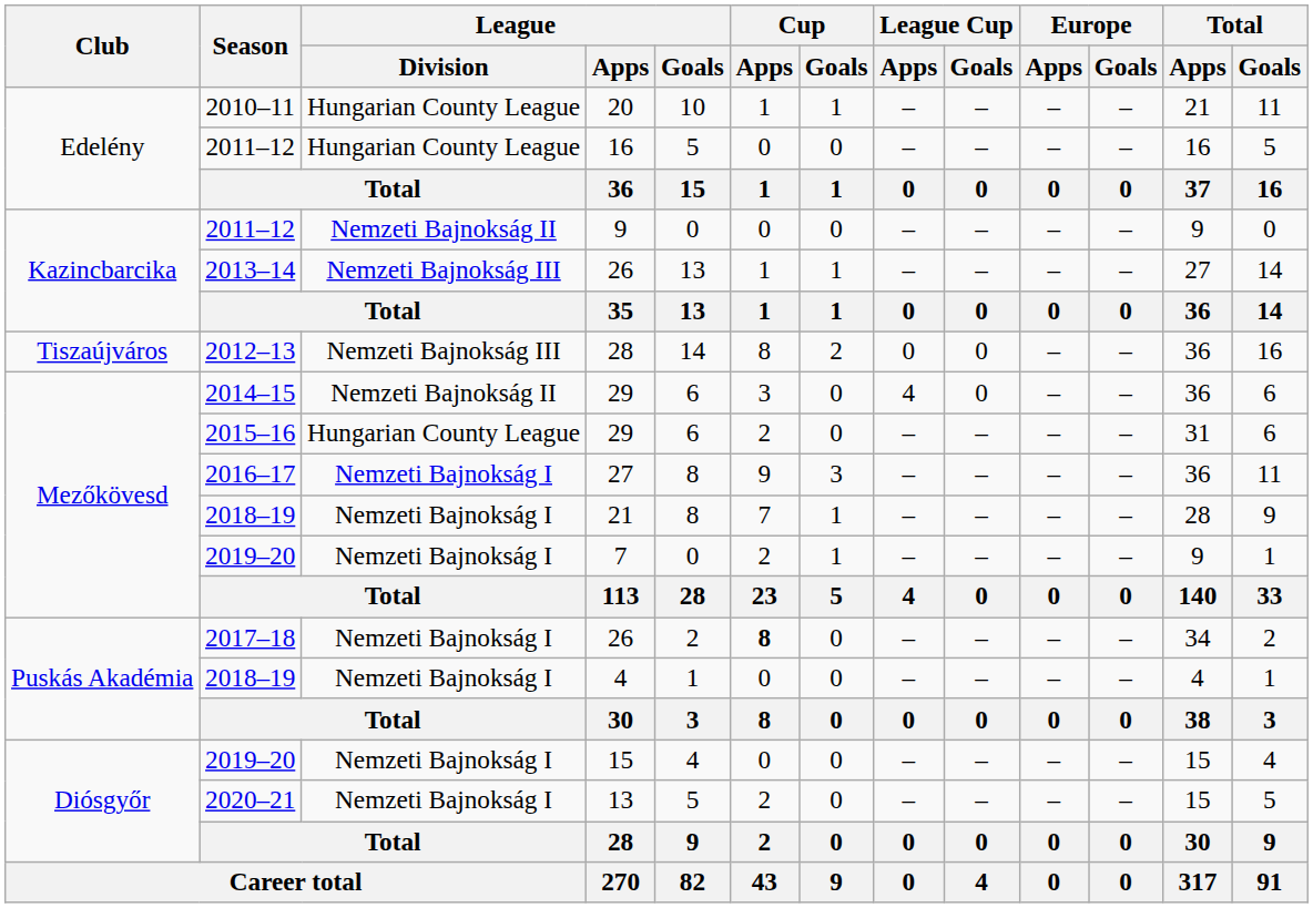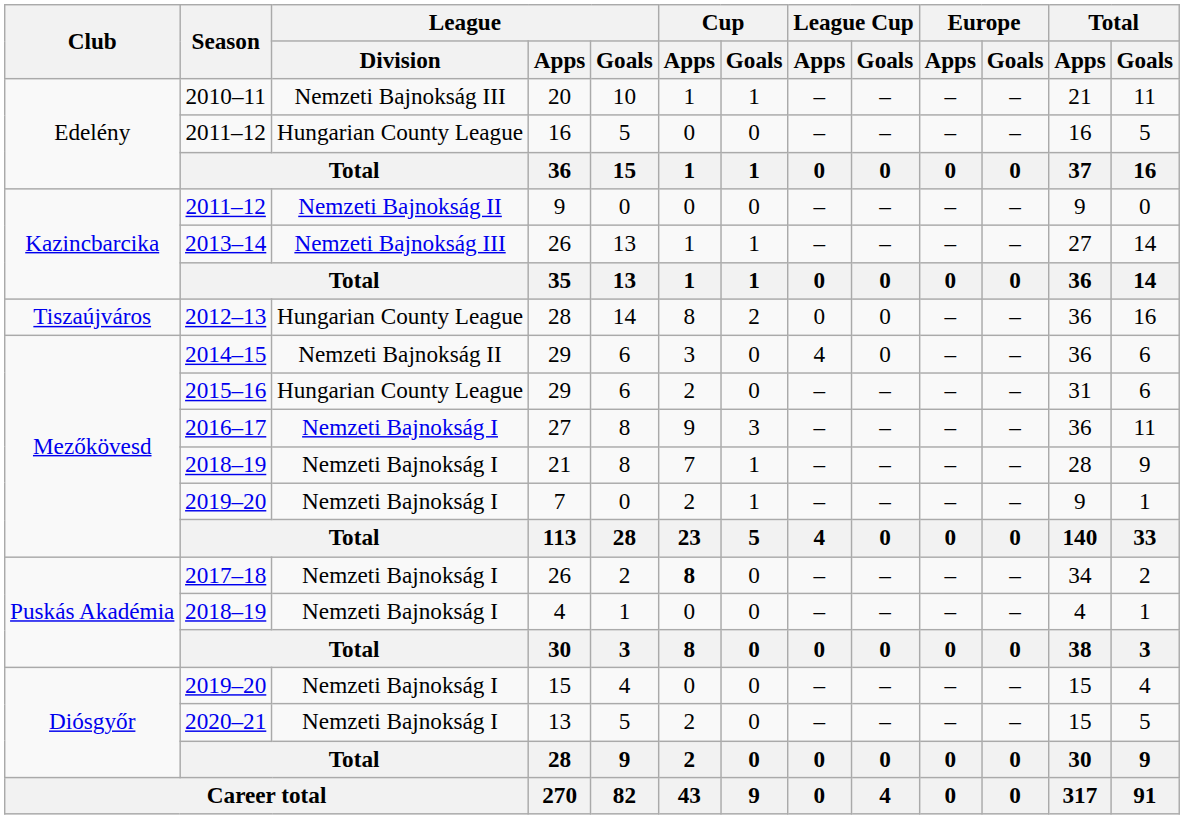 <table class="wikitable" style="text-align:center">
 <tr>
 <th rowspan="2">Club</th>
 <th rowspan="2">Season</th>
 <th colspan="3">League</th>
 <th colspan="2">Cup</th>
 <th colspan="2">League Cup</th>
 <th colspan="2">Europe</th>
 <th colspan="2">Total</th>
 </tr>
 <tr>
 <th>Division</th>
 <th>Apps</th>
 <th>Goals</th>
 <th>Apps</th>
 <th>Goals</th>
 <th>Apps</th>
 <th>Goals</th>
 <th>Apps</th>
 <th>Goals</th>
 <th>Apps</th>
 <th>Goals</th>
 </tr>
 <tr>
 <td rowspan="3">Edelény</td>
 <td>2010–11</td>
-<td>Hungarian County League</td>
+<td>Nemzeti Bajnokság III</td>
 <td>20</td>
 <td>10</td>
 <td>1</td>
 <td>1</td>
 <td>–</td>
 <td>–</td>
 <td>–</td>
 <td>–</td>
 <td>21</td>
 <td>11</td>
 </tr>
 <tr>
 <td>2011–12</td>
 <td>Hungarian County League</td>
 <td>16</td>
 <td>5</td>
 <td>0</td>
 <td>0</td>
 <td>–</td>
 <td>–</td>
 <td>–</td>
 <td>–</td>
 <td>16</td>
 <td>5</td>
 </tr>
 <tr>
 <th colspan="2">Total</th>
 <th>36</th>
 <th>15</th>
 <th>1</th>
 <th>1</th>
 <th>0</th>
 <th>0</th>
 <th>0</th>
 <th>0</th>
 <th>37</th>
 <th>16</th>
 </tr>
 <tr>
 <td rowspan="3"><a href='#'>Kazincbarcika</a></td>
 <td><a href='#'>2011–12</a></td>
 <td><a href='#'>Nemzeti Bajnokság II</a></td>
 <td>9</td>
 <td>0</td>
 <td>0</td>
 <td>0</td>
 <td>–</td>
 <td>–</td>
 <td>–</td>
 <td>–</td>
 <td>9</td>
 <td>0</td>
 </tr>
 <tr>
 <td><a href='#'>2013–14</a></td>
 <td><a href='#'>Nemzeti Bajnokság III</a></td>
 <td>26</td>
 <td>13</td>
 <td>1</td>
 <td>1</td>
 <td>–</td>
 <td>–</td>
 <td>–</td>
 <td>–</td>
 <td>27</td>
 <td>14</td>
 </tr>
 <tr>
 <th colspan="2">Total</th>
 <th>35</th>
 <th>13</th>
 <th>1</th>
 <th>1</th>
 <th>0</th>
 <th>0</th>
 <th>0</th>
 <th>0</th>
 <th>36</th>
 <th>14</th>
 </tr>
 <tr>
 <td><a href='#'>Tiszaújváros</a></td>
 <td><a href='#'>2012–13</a></td>
-<td>Nemzeti Bajnokság III</td>
+<td>Hungarian County League</td>
 <td>28</td>
 <td>14</td>
 <td>8</td>
 <td>2</td>
 <td>0</td>
 <td>0</td>
 <td>–</td>
 <td>–</td>
 <td>36</td>
 <td>16</td>
 </tr>
 <tr>
 <td rowspan="6"><a href='#'>Mezőkövesd</a></td>
 <td><a href='#'>2014–15</a></td>
 <td>Nemzeti Bajnokság II</td>
 <td>29</td>
 <td>6</td>
 <td>3</td>
 <td>0</td>
 <td>4</td>
 <td>0</td>
 <td>–</td>
 <td>–</td>
 <td>36</td>
 <td>6</td>
 </tr>
 <tr>
 <td><a href='#'>2015–16</a></td>
 <td>Hungarian County League</td>
 <td>29</td>
 <td>6</td>
 <td>2</td>
 <td>0</td>
 <td>–</td>
 <td>–</td>
 <td>–</td>
 <td>–</td>
 <td>31</td>
 <td>6</td>
 </tr>
 <tr>
 <td><a href='#'>2016–17</a></td>
 <td><a href='#'>Nemzeti Bajnokság I</a></td>
 <td>27</td>
 <td>8</td>
 <td>9</td>
 <td>3</td>
 <td>–</td>
 <td>–</td>
 <td>–</td>
 <td>–</td>
 <td>36</td>
 <td>11</td>
 </tr>
 <tr>
 <td><a href='#'>2018–19</a></td>
 <td>Nemzeti Bajnokság I</td>
 <td>21</td>
 <td>8</td>
 <td>7</td>
 <td>1</td>
 <td>–</td>
 <td>–</td>
 <td>–</td>
 <td>–</td>
 <td>28</td>
 <td>9</td>
 </tr>
 <tr>
 <td><a href='#'>2019–20</a></td>
 <td>Nemzeti Bajnokság I</td>
 <td>7</td>
 <td>0</td>
 <td>2</td>
 <td>1</td>
 <td>–</td>
 <td>–</td>
 <td>–</td>
 <td>–</td>
 <td>9</td>
 <td>1</td>
 </tr>
 <tr>
 <th colspan="2">Total</th>
 <th>113</th>
 <th>28</th>
 <th>23</th>
 <th>5</th>
 <th>4</th>
 <th>0</th>
 <th>0</th>
 <th>0</th>
 <th>140</th>
 <th>33</th>
 </tr>
 <tr>
 <td rowspan="3"><a href='#'>Puskás Akadémia</a></td>
 <td><a href='#'>2017–18</a></td>
 <td>Nemzeti Bajnokság I</td>
 <td>26</td>
 <td>2</td>
 <td><strong>8</strong></td>
 <td>0</td>
 <td>–</td>
 <td>–</td>
 <td>–</td>
 <td>–</td>
 <td>34</td>
 <td>2</td>
 </tr>
 <tr>
 <td><a href='#'>2018–19</a></td>
 <td>Nemzeti Bajnokság I</td>
 <td>4</td>
 <td>1</td>
 <td>0</td>
 <td>0</td>
 <td>–</td>
 <td>–</td>
 <td>–</td>
 <td>–</td>
 <td>4</td>
 <td>1</td>
 </tr>
 <tr>
 <th colspan="2">Total</th>
 <th>30</th>
 <th>3</th>
 <th>8</th>
 <th>0</th>
 <th>0</th>
 <th>0</th>
 <th>0</th>
 <th>0</th>
 <th>38</th>
 <th>3</th>
 </tr>
 <tr>
 <td rowspan="3"><a href='#'>Diósgyőr</a></td>
 <td><a href='#'>2019–20</a></td>
 <td>Nemzeti Bajnokság I</td>
 <td>15</td>
 <td>4</td>
 <td>0</td>
 <td>0</td>
 <td>–</td>
 <td>–</td>
 <td>–</td>
 <td>–</td>
 <td>15</td>
 <td>4</td>
 </tr>
 <tr>
 <td><a href='#'>2020–21</a></td>
 <td>Nemzeti Bajnokság I</td>
 <td>13</td>
 <td>5</td>
 <td>2</td>
 <td>0</td>
 <td>–</td>
 <td>–</td>
 <td>–</td>
 <td>–</td>
 <td>15</td>
 <td>5</td>
 </tr>
 <tr>
 <th colspan="2">Total</th>
 <th>28</th>
 <th>9</th>
 <th>2</th>
 <th>0</th>
 <th>0</th>
 <th>0</th>
 <th>0</th>
 <th>0</th>
 <th>30</th>
 <th>9</th>
 </tr>
 <tr>
 <th colspan="3">Career total</th>
 <th>270</th>
 <th>82</th>
 <th>43</th>
 <th>9</th>
 <th>0</th>
 <th>4</th>
 <th>0</th>
 <th>0</th>
 <th>317</th>
 <th>91</th>
 </tr>
 </table>
